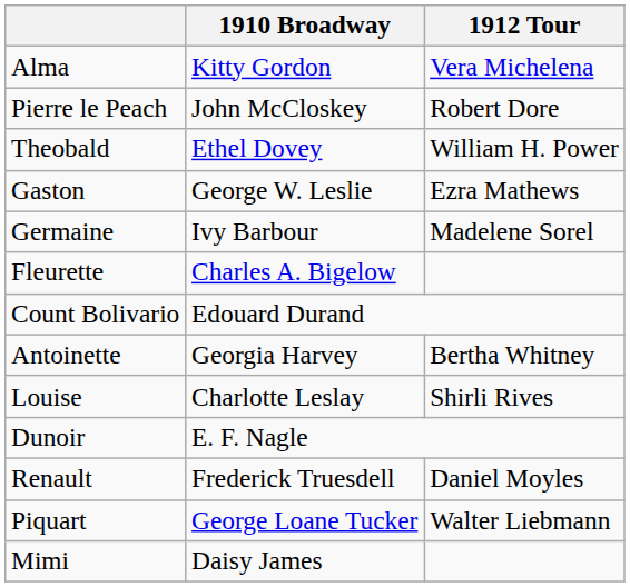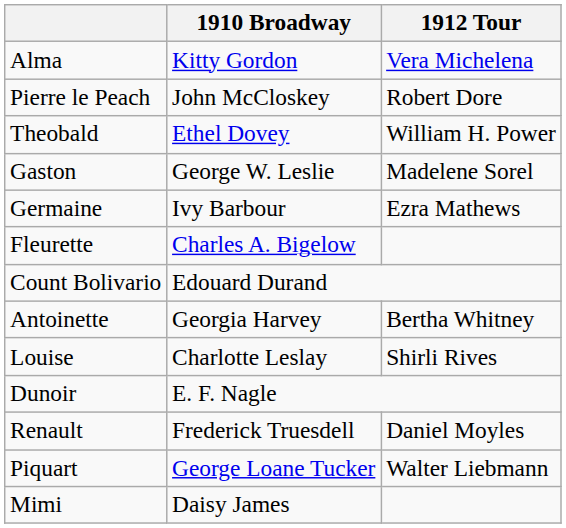 <table class="wikitable">
 <tr>
 <th></th>
 <th>1910 Broadway</th>
 <th>1912 Tour</th>
 </tr>
 <tr>
 <td>Alma</td>
 <td><a href='#'>Kitty Gordon</a></td>
 <td><a href='#'>Vera Michelena</a></td>
 </tr>
 <tr>
 <td>Pierre le Peach</td>
 <td>John McCloskey</td>
 <td>Robert Dore</td>
 </tr>
 <tr>
 <td>Theobald</td>
 <td><a href='#'>Ethel Dovey</a></td>
 <td>William H. Power</td>
 </tr>
 <tr>
 <td>Gaston</td>
 <td>George W. Leslie</td>
-<td>Ezra Mathews</td>
+<td>Madelene Sorel</td>
 </tr>
 <tr>
 <td>Germaine</td>
 <td>Ivy Barbour</td>
-<td>Madelene Sorel</td>
+<td>Ezra Mathews</td>
 </tr>
 <tr>
 <td>Fleurette</td>
 <td><a href='#'>Charles A. Bigelow</a></td>
 <td></td>
 </tr>
 <tr>
 <td>Count Bolivario</td>
 <td colspan="2">Edouard Durand</td>
 </tr>
 <tr>
 <td>Antoinette</td>
 <td>Georgia Harvey</td>
 <td>Bertha Whitney</td>
 </tr>
 <tr>
 <td>Louise</td>
 <td>Charlotte Leslay</td>
 <td>Shirli Rives</td>
 </tr>
 <tr>
 <td>Dunoir</td>
 <td colspan="2">E. F. Nagle</td>
 </tr>
 <tr>
 <td>Renault</td>
 <td>Frederick Truesdell</td>
 <td>Daniel Moyles</td>
 </tr>
 <tr>
 <td>Piquart</td>
 <td><a href='#'>George Loane Tucker</a></td>
 <td>Walter Liebmann</td>
 </tr>
 <tr>
 <td>Mimi</td>
 <td>Daisy James</td>
 <td></td>
 </tr>
 </table>
